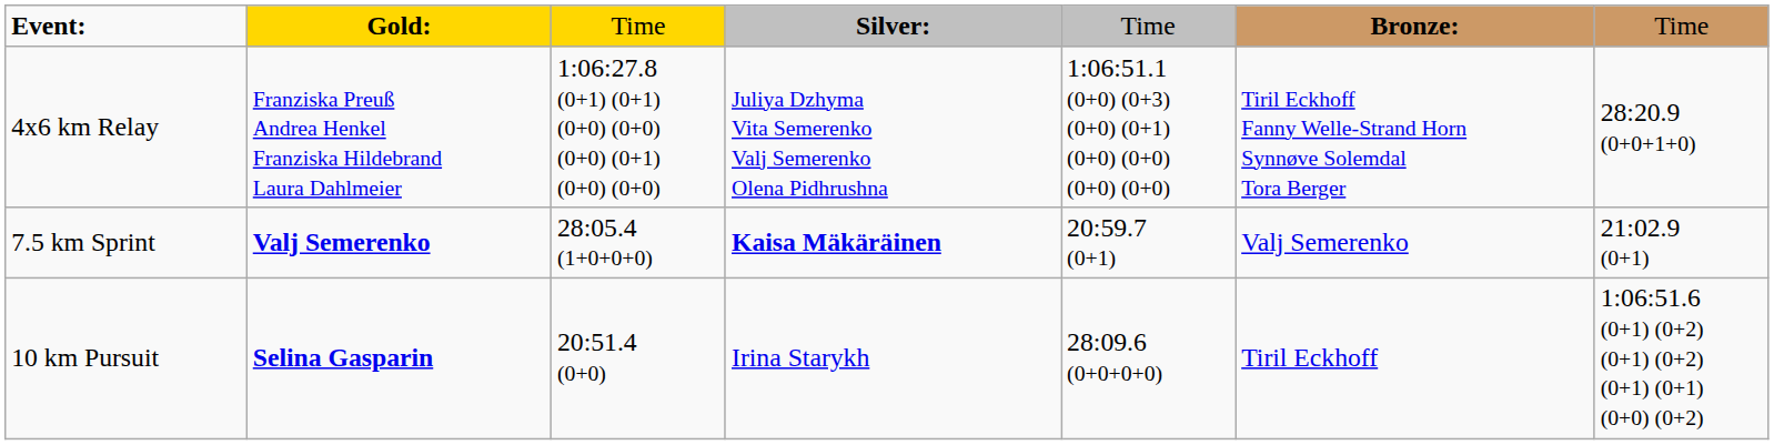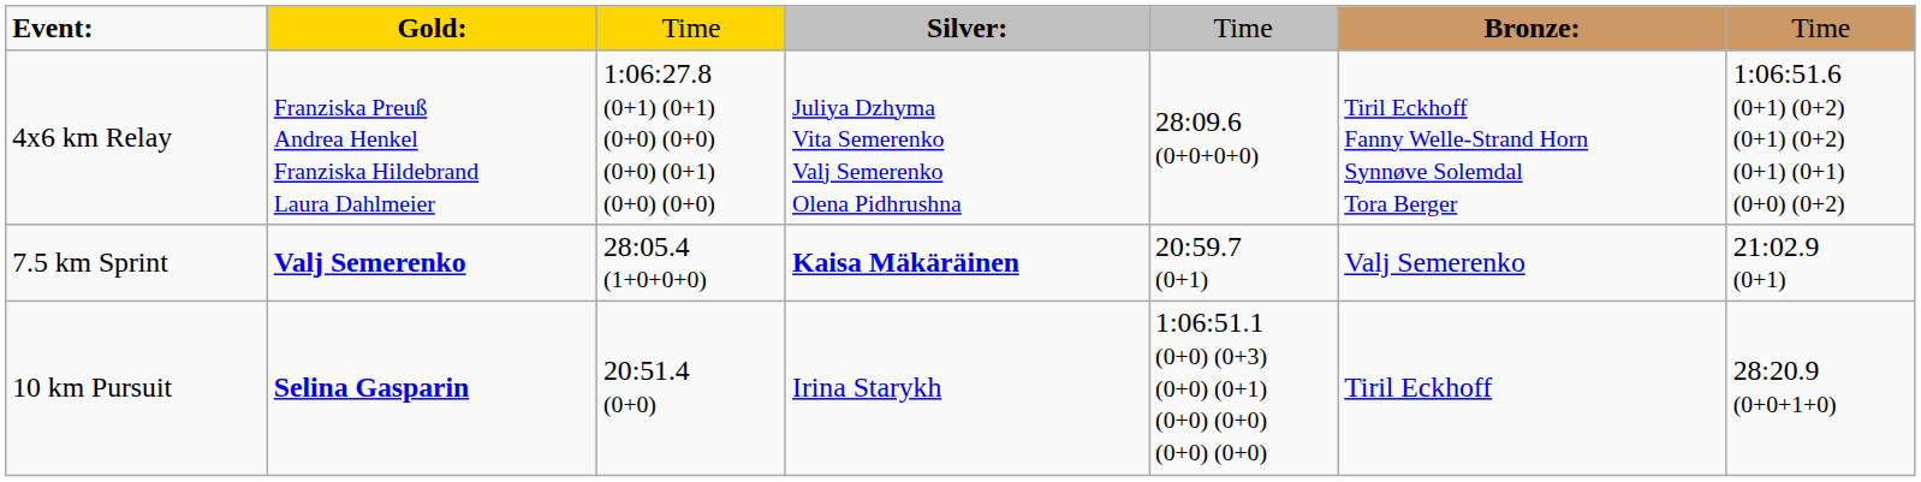 <table class="wikitable" width=85%>
 <tr>
 <td><strong>Event:</strong></td>
 <td style="text-align:center;background-color:gold;"><strong>Gold:</strong></td>
 <td style="text-align:center;background-color:gold;">Time</td>
 <td style="text-align:center;background-color:silver;"><strong>Silver:</strong></td>
 <td style="text-align:center;background-color:silver;">Time</td>
 <td style="text-align:center;background-color:#CC9966;"><strong>Bronze:</strong></td>
 <td style="text-align:center;background-color:#CC9966;">Time</td>
 </tr>
 <tr>
 <td>4x6 km Relay<br></td>
 <td><strong></strong> <br><small><a href='#'>Franziska Preuß</a><br><a href='#'>Andrea Henkel</a><br><a href='#'>Franziska Hildebrand</a><br><a href='#'>Laura Dahlmeier</a></small></td>
 <td>1:06:27.8<br><small>(0+1) (0+1)<br>(0+0) (0+0)<br>(0+0) (0+1)<br>(0+0) (0+0)</small></td>
 <td> <br><small><a href='#'>Juliya Dzhyma</a><br><a href='#'>Vita Semerenko</a><br><a href='#'>Valj Semerenko</a><br><a href='#'>Olena Pidhrushna</a></small></td>
-<td>1:06:51.1<br><small>(0+0) (0+3)<br>(0+0) (0+1)<br>(0+0) (0+0)<br>(0+0) (0+0)</small></td>
+<td>28:09.6<br><small>(0+0+0+0)</small></td>
 <td> <br><small><a href='#'>Tiril Eckhoff</a><br><a href='#'>Fanny Welle-Strand Horn</a><br><a href='#'>Synnøve Solemdal</a><br><a href='#'>Tora Berger</a></small></td>
-<td>28:20.9<br><small>(0+0+1+0)</small></td>
+<td>1:06:51.6<br><small>(0+1) (0+2)<br>(0+1) (0+2)<br>(0+1) (0+1)<br>(0+0) (0+2)</small></td>
 </tr>
 <tr>
 <td>7.5 km Sprint<br></td>
 <td><strong><a href='#'>Valj Semerenko</a></strong><br><small></small></td>
 <td>28:05.4<br><small>(1+0+0+0)</small></td>
 <td><strong><a href='#'>Kaisa Mäkäräinen</a><br><small></small></strong></td>
 <td>20:59.7<br><small>(0+1)</small></td>
 <td><a href='#'>Valj Semerenko</a><br><small></small></td>
 <td>21:02.9<br><small>(0+1)</small></td>
 </tr>
 <tr>
 <td>10 km Pursuit<br></td>
 <td><strong><a href='#'>Selina Gasparin</a></strong><br><small></small></td>
 <td>20:51.4<br><small>(0+0)</small></td>
 <td><a href='#'>Irina Starykh</a><br><small></small></td>
-<td>28:09.6<br><small>(0+0+0+0)</small></td>
+<td>1:06:51.1<br><small>(0+0) (0+3)<br>(0+0) (0+1)<br>(0+0) (0+0)<br>(0+0) (0+0)</small></td>
 <td><a href='#'>Tiril Eckhoff</a><br><small></small></td>
-<td>1:06:51.6<br><small>(0+1) (0+2)<br>(0+1) (0+2)<br>(0+1) (0+1)<br>(0+0) (0+2)</small></td>
+<td>28:20.9<br><small>(0+0+1+0)</small></td>
 </tr>
 </table>
